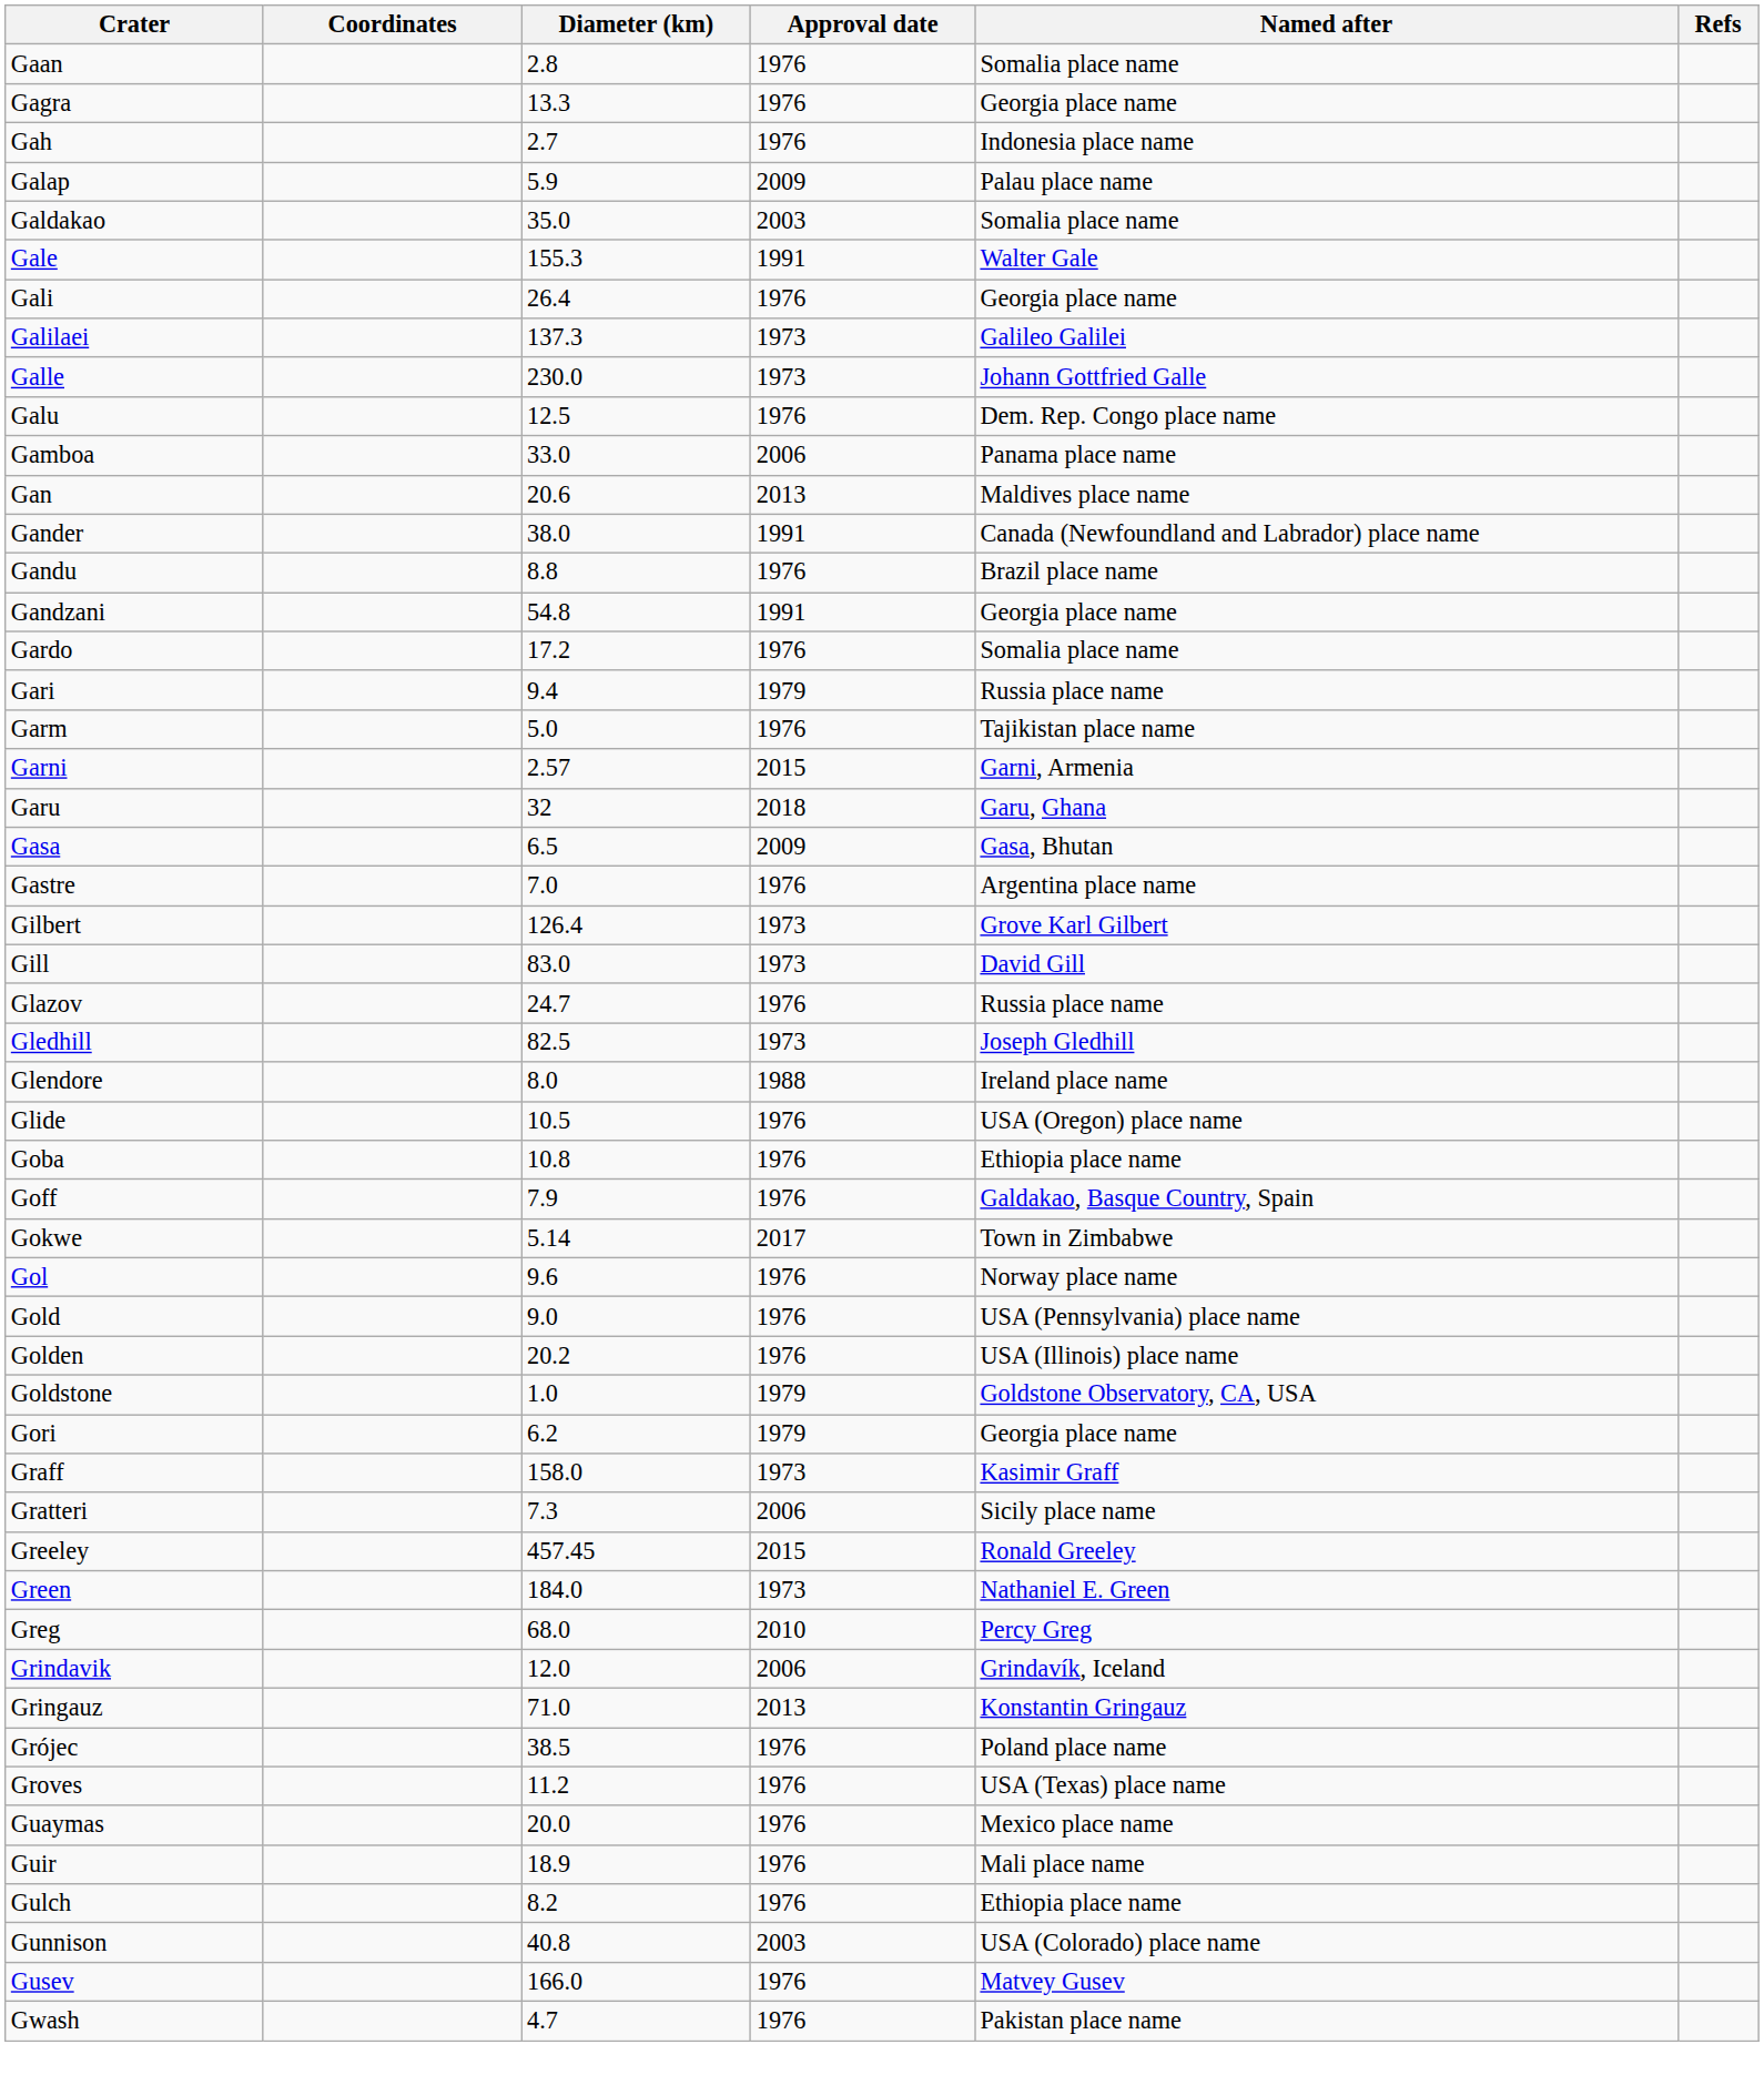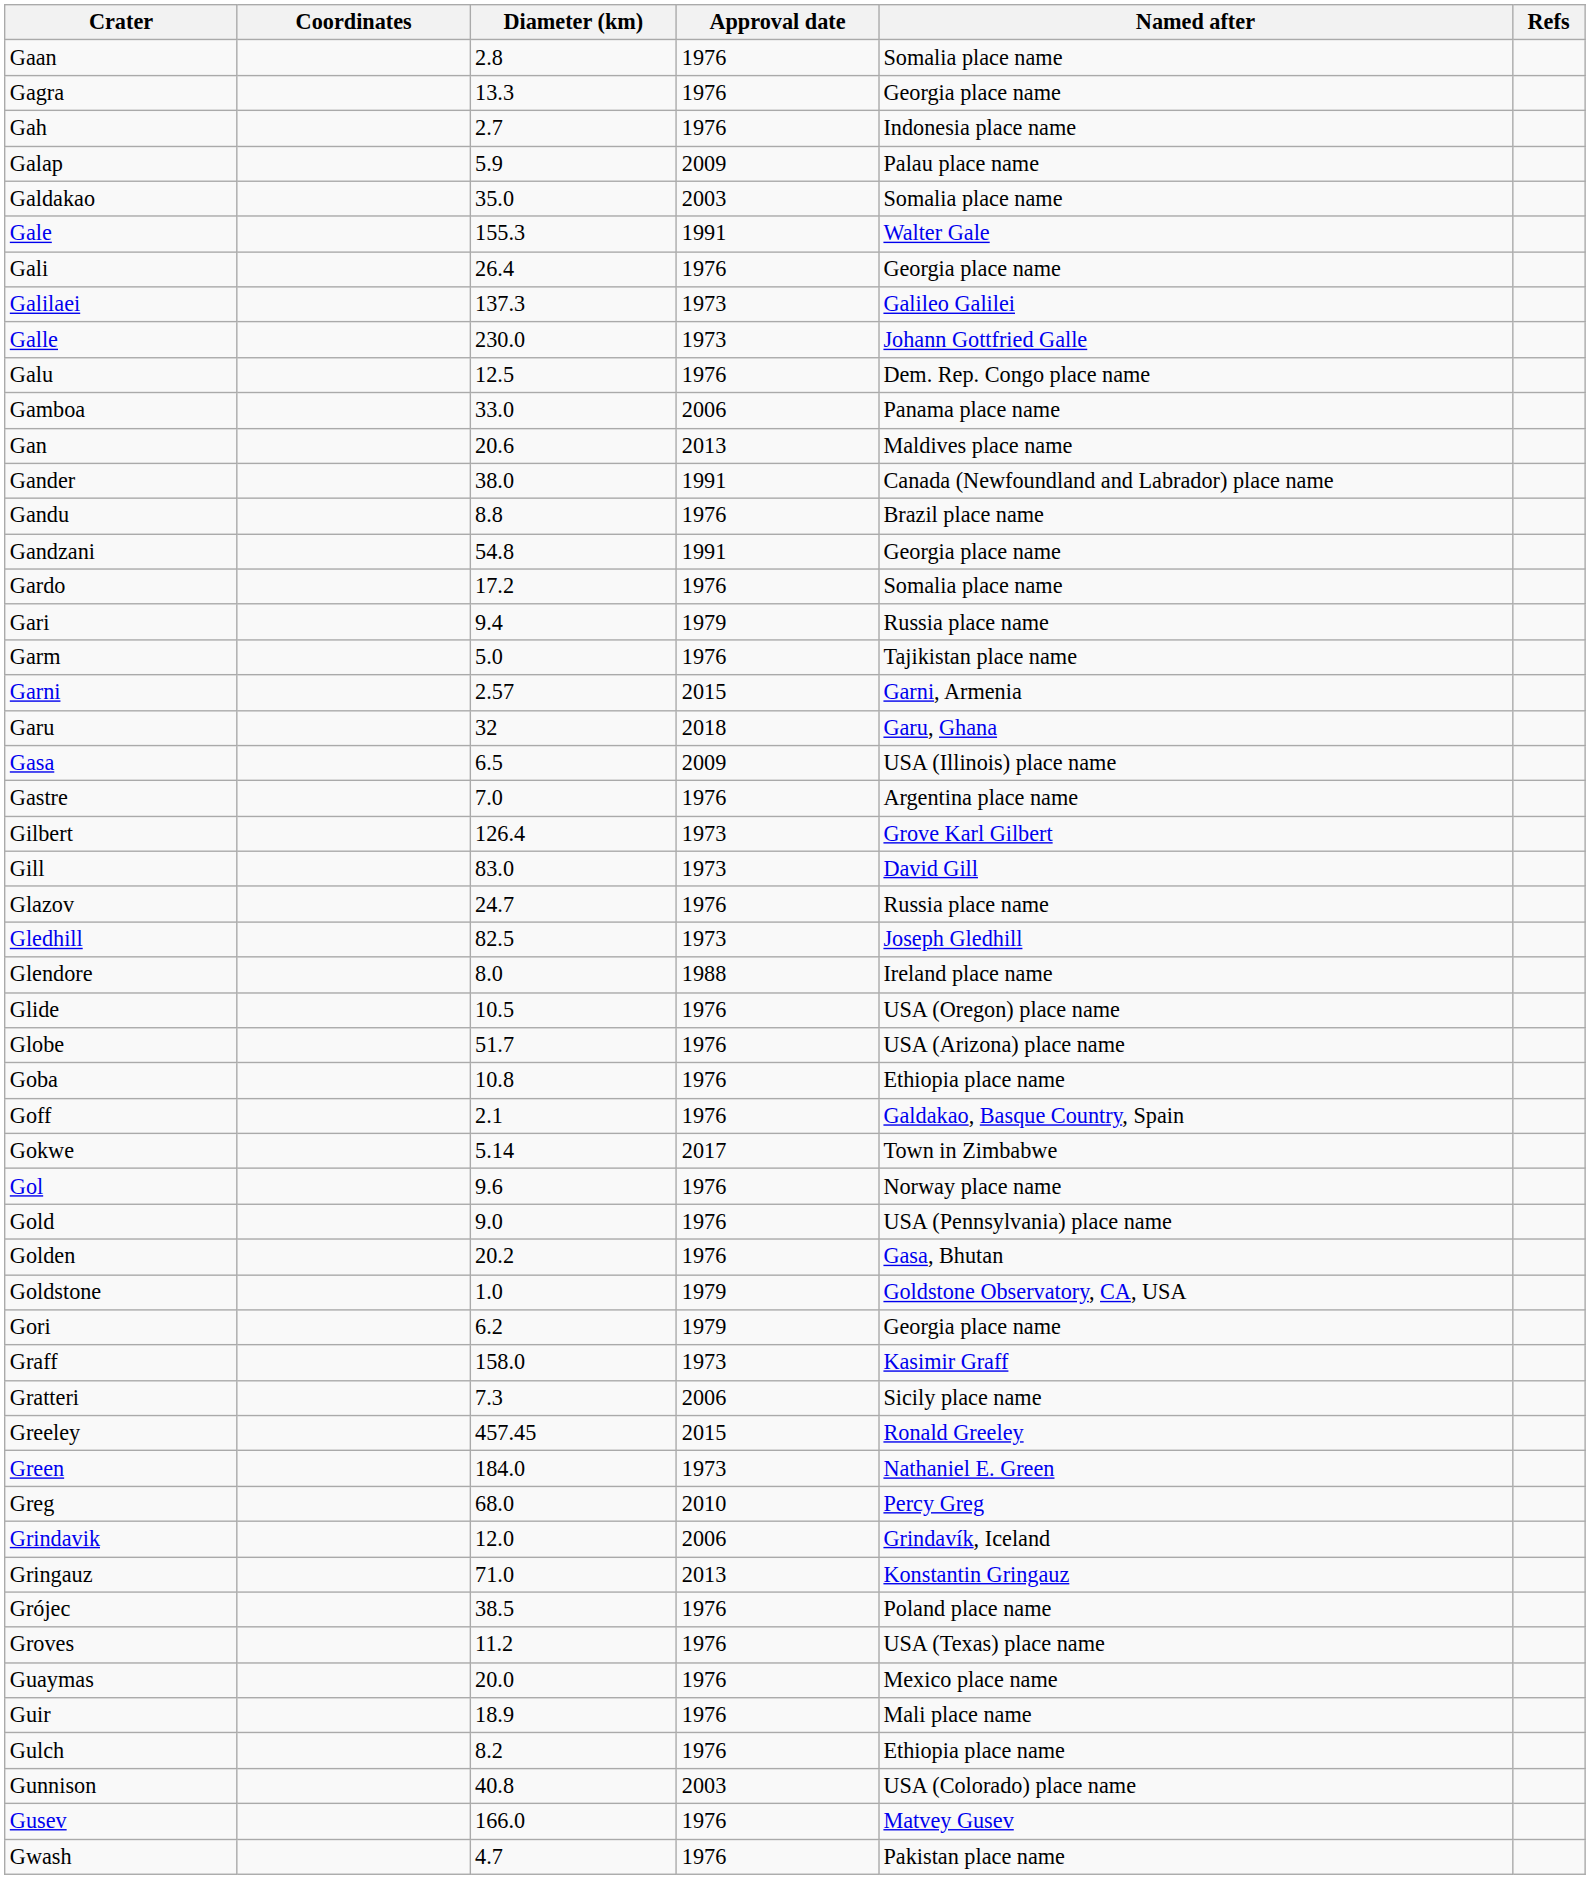 <table class="wikitable" style="min-width: 90%;">
 <tr>
 <th style="width:10em">Crater</th>
 <th style="width:10em">Coordinates</th>
 <th>Diameter (km)</th>
 <th>Approval date</th>
 <th>Named after</th>
 <th>Refs</th>
 </tr>
 <tr id="Gaan">
 <td>Gaan</td>
 <td></td>
 <td>2.8</td>
 <td>1976</td>
 <td>Somalia place name</td>
 <td></td>
 </tr>
 <tr id="Gagra">
 <td>Gagra</td>
 <td></td>
 <td>13.3</td>
 <td>1976</td>
 <td>Georgia place name</td>
 <td></td>
 </tr>
 <tr id="Gah">
 <td>Gah</td>
 <td></td>
 <td>2.7</td>
 <td>1976</td>
 <td>Indonesia place name</td>
 <td></td>
 </tr>
 <tr id="Galap">
 <td>Galap</td>
 <td></td>
 <td>5.9</td>
 <td>2009</td>
 <td>Palau place name</td>
 <td></td>
 </tr>
 <tr id="Galdakao">
 <td>Galdakao</td>
 <td></td>
 <td>35.0</td>
 <td>2003</td>
 <td>Somalia place name</td>
 <td></td>
 </tr>
 <tr id="Gale">
 <td><a href='#'>Gale</a></td>
 <td></td>
 <td>155.3</td>
 <td>1991</td>
 <td><a href='#'>Walter Gale</a></td>
 <td></td>
 </tr>
 <tr id="Gali">
 <td>Gali</td>
 <td></td>
 <td>26.4</td>
 <td>1976</td>
 <td>Georgia place name</td>
 <td></td>
 </tr>
 <tr id="Galilaei">
 <td><a href='#'>Galilaei</a></td>
 <td></td>
 <td>137.3</td>
 <td>1973</td>
 <td><a href='#'>Galileo Galilei</a></td>
 <td></td>
 </tr>
 <tr id="Galle">
 <td><a href='#'>Galle</a></td>
 <td></td>
 <td>230.0</td>
 <td>1973</td>
 <td><a href='#'>Johann Gottfried Galle</a></td>
 <td></td>
 </tr>
 <tr id="Galu">
 <td>Galu</td>
 <td></td>
 <td>12.5</td>
 <td>1976</td>
 <td>Dem. Rep. Congo place name</td>
 <td></td>
 </tr>
 <tr id="Gamboa">
 <td>Gamboa</td>
 <td></td>
 <td>33.0</td>
 <td>2006</td>
 <td>Panama place name</td>
 <td></td>
 </tr>
 <tr id="Gan">
 <td>Gan</td>
 <td></td>
 <td>20.6</td>
 <td>2013</td>
 <td>Maldives place name</td>
 <td></td>
 </tr>
 <tr id="Gander">
 <td>Gander</td>
 <td></td>
 <td>38.0</td>
 <td>1991</td>
 <td>Canada (Newfoundland and Labrador) place name</td>
 <td></td>
 </tr>
 <tr id="Gandu">
 <td>Gandu</td>
 <td></td>
 <td>8.8</td>
 <td>1976</td>
 <td>Brazil place name</td>
 <td></td>
 </tr>
 <tr id="Gandzani">
 <td>Gandzani</td>
 <td></td>
 <td>54.8</td>
 <td>1991</td>
 <td>Georgia place name</td>
 <td></td>
 </tr>
 <tr id="Gardo">
 <td>Gardo</td>
 <td></td>
 <td>17.2</td>
 <td>1976</td>
 <td>Somalia place name</td>
 <td></td>
 </tr>
 <tr id="Gari">
 <td>Gari</td>
 <td></td>
 <td>9.4</td>
 <td>1979</td>
 <td>Russia place name</td>
 <td></td>
 </tr>
 <tr id="Garm">
 <td>Garm</td>
 <td></td>
 <td>5.0</td>
 <td>1976</td>
 <td>Tajikistan place name</td>
 <td></td>
 </tr>
 <tr id="Garni">
 <td><a href='#'>Garni</a></td>
 <td></td>
 <td>2.57</td>
 <td>2015</td>
 <td><a href='#'>Garni</a>, Armenia</td>
 <td></td>
 </tr>
 <tr id="Garu">
 <td>Garu</td>
 <td></td>
 <td>32</td>
 <td>2018</td>
 <td><a href='#'>Garu</a>, <a href='#'>Ghana</a></td>
 <td></td>
 </tr>
 <tr id="Gasa">
 <td><a href='#'>Gasa</a></td>
 <td></td>
 <td>6.5</td>
 <td>2009</td>
-<td><a href='#'>Gasa</a>, Bhutan</td>
+<td>USA (Illinois) place name</td>
 <td></td>
 </tr>
 <tr id="Gastre">
 <td>Gastre</td>
 <td></td>
 <td>7.0</td>
 <td>1976</td>
 <td>Argentina place name</td>
 <td></td>
 </tr>
 <tr id="Gilbert">
 <td>Gilbert</td>
 <td></td>
 <td>126.4</td>
 <td>1973</td>
 <td><a href='#'>Grove Karl Gilbert</a></td>
 <td></td>
 </tr>
 <tr id="Gill">
 <td>Gill</td>
 <td></td>
 <td>83.0</td>
 <td>1973</td>
 <td><a href='#'>David Gill</a></td>
 <td></td>
 </tr>
 <tr id="Glazov">
 <td>Glazov</td>
 <td></td>
 <td>24.7</td>
 <td>1976</td>
 <td>Russia place name</td>
 <td></td>
 </tr>
 <tr id="Gledhill">
 <td><a href='#'>Gledhill</a></td>
 <td></td>
 <td>82.5</td>
 <td>1973</td>
 <td><a href='#'>Joseph Gledhill</a></td>
 <td></td>
 </tr>
 <tr id="Glendore">
 <td>Glendore</td>
 <td></td>
 <td>8.0</td>
 <td>1988</td>
 <td>Ireland place name</td>
 <td></td>
 </tr>
 <tr id="Glide">
 <td>Glide</td>
 <td></td>
 <td>10.5</td>
 <td>1976</td>
 <td>USA (Oregon) place name</td>
 <td></td>
 </tr>
+<tr id="Globe">
+<td>Globe</td>
+<td></td>
+<td>51.7</td>
+<td>1976</td>
+<td>USA (Arizona) place name</td>
+<td></td>
+</tr>
 <tr id="Goba">
 <td>Goba</td>
 <td></td>
 <td>10.8</td>
 <td>1976</td>
 <td>Ethiopia place name</td>
 <td></td>
 </tr>
 <tr id="Goff">
 <td>Goff</td>
 <td></td>
-<td>7.9</td>
+<td>2.1</td>
 <td>1976</td>
 <td><a href='#'>Galdakao</a>, <a href='#'>Basque Country</a>, Spain</td>
 <td></td>
 </tr>
 <tr id="Gokwe">
 <td>Gokwe</td>
 <td></td>
 <td>5.14</td>
 <td>2017</td>
 <td>Town in Zimbabwe</td>
 <td></td>
 </tr>
 <tr id="Gol">
 <td><a href='#'>Gol</a></td>
 <td></td>
 <td>9.6</td>
 <td>1976</td>
 <td>Norway place name</td>
 <td></td>
 </tr>
 <tr id="Gold">
 <td>Gold</td>
 <td></td>
 <td>9.0</td>
 <td>1976</td>
 <td>USA (Pennsylvania) place name</td>
 <td></td>
 </tr>
 <tr id="Golden">
 <td>Golden</td>
 <td></td>
 <td>20.2</td>
 <td>1976</td>
-<td>USA (Illinois) place name</td>
+<td><a href='#'>Gasa</a>, Bhutan</td>
 <td></td>
 </tr>
 <tr id="Goldstone">
 <td>Goldstone</td>
 <td></td>
 <td>1.0</td>
 <td>1979</td>
 <td><a href='#'>Goldstone Observatory</a>, <a href='#'>CA</a>, USA</td>
 <td></td>
 </tr>
 <tr id="Gori">
 <td>Gori</td>
 <td></td>
 <td>6.2</td>
 <td>1979</td>
 <td>Georgia place name</td>
 <td></td>
 </tr>
 <tr id="Graff">
 <td>Graff</td>
 <td></td>
 <td>158.0</td>
 <td>1973</td>
 <td><a href='#'>Kasimir Graff</a></td>
 <td></td>
 </tr>
 <tr id="Gratteri">
 <td>Gratteri</td>
 <td></td>
 <td>7.3</td>
 <td>2006</td>
 <td>Sicily place name</td>
 <td></td>
 </tr>
 <tr id="Greeley">
 <td>Greeley</td>
 <td></td>
 <td>457.45</td>
 <td>2015</td>
 <td><a href='#'>Ronald Greeley</a></td>
 <td></td>
 </tr>
 <tr id="Green">
 <td><a href='#'>Green</a></td>
 <td></td>
 <td>184.0</td>
 <td>1973</td>
 <td><a href='#'>Nathaniel E. Green</a></td>
 <td></td>
 </tr>
 <tr id="Greg">
 <td>Greg</td>
 <td></td>
 <td>68.0</td>
 <td>2010</td>
 <td><a href='#'>Percy Greg</a></td>
 <td></td>
 </tr>
 <tr id="Grindavik">
 <td><a href='#'>Grindavik</a></td>
 <td></td>
 <td>12.0</td>
 <td>2006</td>
 <td><a href='#'>Grindavík</a>, Iceland</td>
 <td></td>
 </tr>
 <tr id="Gringauz">
 <td>Gringauz</td>
 <td></td>
 <td>71.0</td>
 <td>2013</td>
 <td><a href='#'>Konstantin Gringauz</a></td>
 <td></td>
 </tr>
 <tr id="Grojec">
 <td>Grójec</td>
 <td></td>
 <td>38.5</td>
 <td>1976</td>
 <td>Poland place name</td>
 <td></td>
 </tr>
 <tr id="Groves">
 <td>Groves</td>
 <td></td>
 <td>11.2</td>
 <td>1976</td>
 <td>USA (Texas) place name</td>
 <td></td>
 </tr>
 <tr id="Guaymas">
 <td>Guaymas</td>
 <td></td>
 <td>20.0</td>
 <td>1976</td>
 <td>Mexico place name</td>
 <td></td>
 </tr>
 <tr id="Guir">
 <td>Guir</td>
 <td></td>
 <td>18.9</td>
 <td>1976</td>
 <td>Mali place name</td>
 <td></td>
 </tr>
 <tr id="Gulch">
 <td>Gulch</td>
 <td></td>
 <td>8.2</td>
 <td>1976</td>
 <td>Ethiopia place name</td>
 <td></td>
 </tr>
 <tr id="Gunnison">
 <td>Gunnison</td>
 <td></td>
 <td>40.8</td>
 <td>2003</td>
 <td>USA (Colorado) place name</td>
 <td></td>
 </tr>
 <tr id="Gusev">
 <td><a href='#'>Gusev</a></td>
 <td></td>
 <td>166.0</td>
 <td>1976</td>
 <td><a href='#'>Matvey Gusev</a></td>
 <td></td>
 </tr>
 <tr id="Gwash">
 <td>Gwash</td>
 <td></td>
 <td>4.7</td>
 <td>1976</td>
 <td>Pakistan place name</td>
 <td></td>
 </tr>
 </table>
